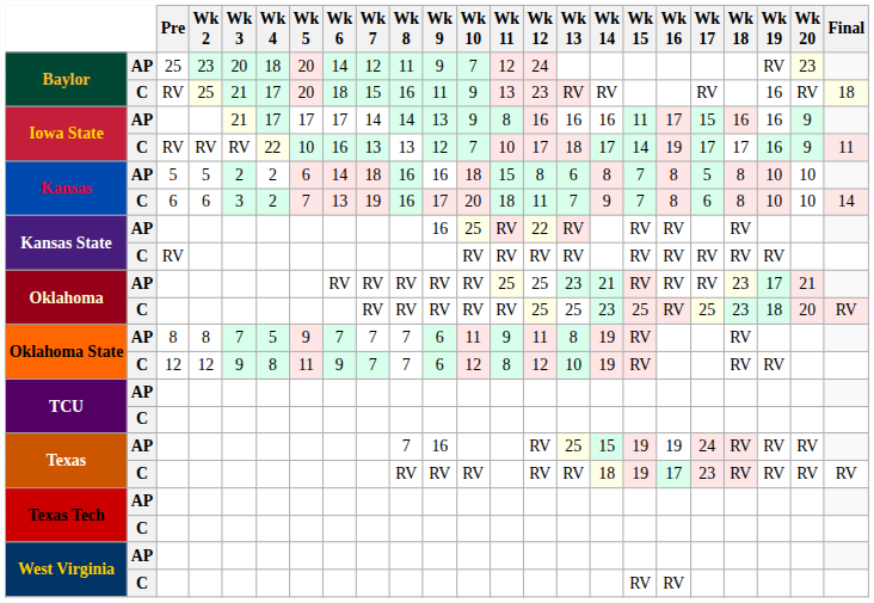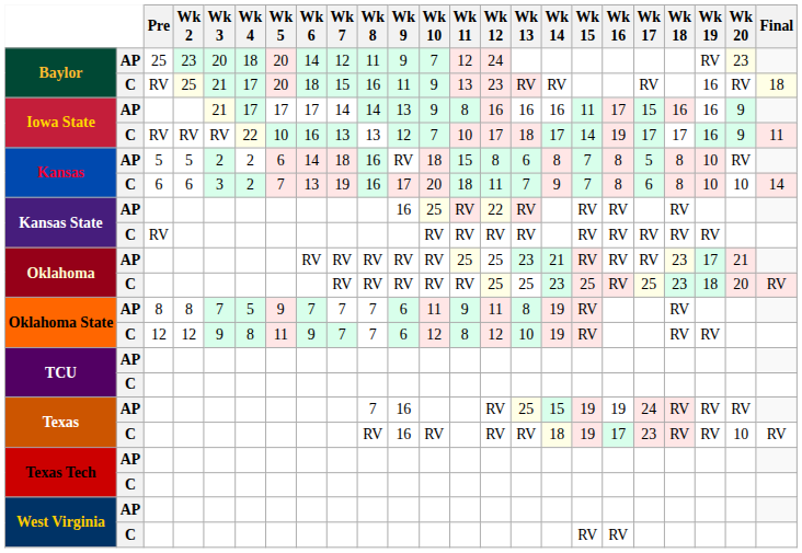 <table class="wikitable" style="white-space:nowrap;font-size:90%;">
 <tr>
 <th colspan=2 style="background:white; border-top-style:hidden; border-left-style:hidden;"> </th>
 <th>Pre</th>
 <th>Wk<br>2</th>
 <th>Wk<br>3</th>
 <th>Wk<br>4</th>
 <th>Wk<br>5</th>
 <th>Wk<br>6</th>
 <th>Wk<br>7</th>
 <th>Wk<br>8</th>
 <th>Wk<br>9</th>
 <th>Wk<br>10</th>
 <th>Wk<br>11</th>
 <th>Wk<br>12</th>
 <th>Wk<br>13</th>
 <th>Wk<br>14</th>
 <th>Wk<br>15</th>
 <th>Wk<br>16</th>
 <th>Wk<br>17</th>
 <th>Wk<br>18</th>
 <th>Wk<br>19</th>
 <th>Wk<br>20</th>
 <th>Final</th>
 </tr>
 <tr style="text-align:center;">
 <th rowspan=2 style="background:#004834; color:#FDBB2F;">Baylor</th>
 <th>AP</th>
 <td style="background:#FFF;">25</td>
 <td style="background:#D8FFEB;">23</td>
 <td style="background:#D8FFEB;">20</td>
 <td style="background:#D8FFEB;">18</td>
 <td style="background:#FFE6E6;">20</td>
 <td style="background:#D8FFEB;">14</td>
 <td style="background:#D8FFEB;">12</td>
 <td style="background:#D8FFEB;">11</td>
 <td style="background:#D8FFEB;">9</td>
 <td style="background:#D8FFEB;">7</td>
 <td style="background:#FFE6E6;">12</td>
 <td style="background:#FFE6E6;">24</td>
 <td style="background:#FFF;"></td>
 <td style="background:#FFF;"></td>
 <td style="background:#FFF;"></td>
 <td style="background:#FFF;"></td>
 <td style="background:#FFF;"></td>
 <td style="background:#FFF;"></td>
 <td style="background:#FFF;">RV</td>
 <td style="background:#FFFFE6;">23</td>
 </tr>
 <tr style="text-align:center;">
 <th>C</th>
 <td style="background:#FFF;">RV</td>
 <td style="background:#FFFFE6;">25</td>
 <td style="background:#D8FFEB;">21</td>
 <td style="background:#D8FFEB;">17</td>
 <td style="background:#FFE6E6;">20</td>
 <td style="background:#D8FFEB;">18</td>
 <td style="background:#D8FFEB;">15</td>
 <td style="background:#D8FFEB;">16</td>
 <td style="background:#D8FFEB;">11</td>
 <td style="background:#D8FFEB;">9</td>
 <td style="background:#FFE6E6;">13</td>
 <td style="background:#FFE6E6;">23</td>
 <td style="background:#FFE6E6;">RV</td>
 <td style="background:#FFF;">RV</td>
 <td style="background:#FFF;"></td>
 <td style="background:#FFF;"></td>
 <td style="background:#FFF;">RV</td>
 <td style="background:#FFF;"></td>
 <td style="background:#FFF;">16</td>
 <td style="background:#FFF;">RV</td>
 <td style="background:#FFFFE6;">18</td>
 </tr>
 <tr style="text-align:center;">
 <th rowspan=2 style="background:#C41E3A; color:#FFD700;">Iowa State</th>
 <th>AP</th>
 <td style="background:#FFF;"></td>
 <td style="background:#FFF;"></td>
 <td style="background:#FFFFE6;">21</td>
 <td style="background:#D8FFEB;">17</td>
 <td style="background:#FFF;">17</td>
 <td style="background:#FFF;">17</td>
 <td style="background:#FFF;">14</td>
 <td style="background:#D8FFEB;">14</td>
 <td style="background:#D8FFEB;">13</td>
 <td style="background:#D8FFEB;">9</td>
 <td style="background:#D8FFEB;">8</td>
 <td style="background:#FFE6E6;">16</td>
 <td style="background:#FFF;">16</td>
 <td style="background:#FFF;">16</td>
 <td style="background:#D8FFEB;">11</td>
 <td style="background:#FFE6E6;">17</td>
 <td style="background:#D8FFEB;">15</td>
 <td style="background:#FFE6E6;">16</td>
 <td style="background:#FFF;">16</td>
 <td style="background:#D8FFEB;">9</td>
 </tr>
 <tr style="text-align:center;">
 <th>C</th>
 <td style="background:#FFF;">RV</td>
 <td style="background:#FFF;">RV</td>
 <td style="background:#FFF;">RV</td>
 <td style="background:#FFFFE6;">22</td>
 <td style="background:#D8FFEB;">10</td>
 <td style="background:#D8FFEB;">16</td>
 <td style="background:#D8FFEB;">13</td>
 <td style="background:#FFF;">13</td>
 <td style="background:#D8FFEB;">12</td>
 <td style="background:#D8FFEB;">7</td>
 <td style="background:#FFE6E6;">10</td>
 <td style="background:#FFE6E6;">17</td>
 <td style="background:#FFE6E6;">18</td>
 <td style="background:#D8FFEB;">17</td>
 <td style="background:#D8FFEB;">14</td>
 <td style="background:#FFE6E6;">19</td>
 <td style="background:#D8FFEB;">17</td>
 <td style="background:#FFF;">17</td>
 <td style="background:#D8FFEB;">16</td>
 <td style="background:#D8FFEB;">9</td>
 <td style="background:#FFE6E6;">11</td>
 </tr>
 <tr style="text-align:center;">
 <th rowspan=2 style="background:#0049AF; color:#F20030;">Kansas</th>
 <th>AP</th>
 <td style="background:#FFF;">5</td>
 <td style="background:#FFF;">5</td>
 <td style="background:#D8FFEB;">2</td>
 <td style="background:#FFF;">2</td>
 <td style="background:#FFE6E6;">6</td>
 <td style="background:#FFE6E6;">14</td>
 <td style="background:#FFE6E6;">18</td>
 <td style="background:#D8FFEB;">16</td>
-<td style="background:#FFF;">16</td>
+<td style="background:#FFF;">RV</td>
 <td style="background:#FFE6E6;">18</td>
 <td style="background:#D8FFEB;">15</td>
 <td style="background:#D8FFEB;">8</td>
 <td style="background:#D8FFEB;">6</td>
 <td style="background:#FFE6E6;">8</td>
 <td style="background:#D8FFEB;">7</td>
 <td style="background:#FFE6E6;">8</td>
 <td style="background:#D8FFEB;">5</td>
 <td style="background:#FFE6E6;">8</td>
 <td style="background:#FFE6E6;">10</td>
-<td style="background:#FFF;">10</td>
+<td style="background:#FFF;">RV</td>
 </tr>
 <tr style="text-align:center;">
 <th>C</th>
 <td style="background:#FFF;">6</td>
 <td style="background:#FFF;">6</td>
 <td style="background:#D8FFEB;">3</td>
 <td style="background:#D8FFEB;">2</td>
 <td style="background:#FFE6E6;">7</td>
 <td style="background:#FFE6E6;">13</td>
 <td style="background:#FFE6E6;">19</td>
 <td style="background:#D8FFEB;">16</td>
 <td style="background:#FFE6E6;">17</td>
 <td style="background:#FFE6E6;">20</td>
 <td style="background:#D8FFEB;">18</td>
 <td style="background:#D8FFEB;">11</td>
 <td style="background:#D8FFEB;">7</td>
 <td style="background:#FFE6E6;">9</td>
 <td style="background:#D8FFEB;">7</td>
 <td style="background:#FFE6E6;">8</td>
 <td style="background:#D8FFEB;">6</td>
 <td style="background:#FFE6E6;">8</td>
 <td style="background:#FFE6E6;">10</td>
 <td style="background:#FFF;">10</td>
 <td style="background:#FFE6E6;">14</td>
 </tr>
 <tr style="text-align:center;">
 <th rowspan=2 style="background:#461D7C; color:#FFFFFF;">Kansas State</th>
 <th>AP</th>
 <td style="background:#FFF;"></td>
 <td style="background:#FFF;"></td>
 <td style="background:#FFF;"></td>
 <td style="background:#FFF;"></td>
 <td style="background:#FFF;"></td>
 <td style="background:#FFF;"></td>
 <td style="background:#FFF;"></td>
 <td style="background:#FFF;"></td>
 <td style="background:#FFF;">16</td>
 <td style="background:#FFFFE6;">25</td>
 <td style="background:#FFE6E6;">RV</td>
 <td style="background:#FFFFE6;">22</td>
 <td style="background:#FFE6E6;">RV</td>
 <td style="background:#FFF;"></td>
 <td style="background:#FFF;">RV</td>
 <td style="background:#FFF;">RV</td>
 <td style="background:#FFF;"></td>
 <td style="background:#FFF;">RV</td>
 <td style="background:#FFF;"></td>
 <td style="background:#FFF;"></td>
 </tr>
 <tr style="text-align:center;">
 <th>C</th>
 <td style="background:#FFF;">RV</td>
 <td style="background:#FFF;"></td>
 <td style="background:#FFF;"></td>
 <td style="background:#FFF;"></td>
 <td style="background:#FFF;"></td>
 <td style="background:#FFF;"></td>
 <td style="background:#FFF;"></td>
 <td style="background:#FFF;"></td>
 <td style="background:#FFF;"></td>
 <td style="background:#FFF;">RV</td>
 <td style="background:#FFF;">RV</td>
 <td style="background:#FFF;">RV</td>
 <td style="background:#FFF;">RV</td>
 <td style="background:#FFF;"></td>
 <td style="background:#FFF;">RV</td>
 <td style="background:#FFF;">RV</td>
 <td style="background:#FFF;">RV</td>
 <td style="background:#FFF;">RV</td>
 <td style="background:#FFF;">RV</td>
 <td style="background:#FFF;"></td>
 <td style="background:#FFF;"></td>
 </tr>
 <tr style="text-align:center;">
 <th rowspan=2 style="background:#960018; color:#FFFDD0;">Oklahoma</th>
 <th>AP</th>
 <td style="background:#FFF;"></td>
 <td style="background:#FFF;"></td>
 <td style="background:#FFF;"></td>
 <td style="background:#FFF;"></td>
 <td style="background:#FFF;"></td>
 <td style="background:#FFF;">RV</td>
 <td style="background:#FFF;">RV</td>
 <td style="background:#FFF;">RV</td>
 <td style="background:#FFF;">RV</td>
 <td style="background:#FFF;">RV</td>
 <td style="background:#FFFFE6;">25</td>
 <td style="background:#FFF;">25</td>
 <td style="background:#D8FFEB;">23</td>
 <td style="background:#D8FFEB;">21</td>
 <td style="background:#FFE6E6;">RV</td>
 <td style="background:#FFF;">RV</td>
 <td style="background:#FFF;">RV</td>
 <td style="background:#FFFFE6;">23</td>
 <td style="background:#D8FFEB;">17</td>
 <td style="background:#FFE6E6;">21</td>
 </tr>
 <tr style="text-align:center;">
 <th>C</th>
 <td style="background:#FFF;"></td>
 <td style="background:#FFF;"></td>
 <td style="background:#FFF;"></td>
 <td style="background:#FFF;"></td>
 <td style="background:#FFF;"></td>
 <td style="background:#FFF;"></td>
 <td style="background:#FFF;">RV</td>
 <td style="background:#FFF;">RV</td>
 <td style="background:#FFF;">RV</td>
 <td style="background:#FFF;">RV</td>
 <td style="background:#FFF;">RV</td>
 <td style="background:#FFFFE6;">25</td>
 <td style="background:#FFF;">25</td>
 <td style="background:#D8FFEB;">23</td>
 <td style="background:#FFE6E6;">25</td>
 <td style="background:#FFE6E6;">RV</td>
 <td style="background:#FFFFE6;">25</td>
 <td style="background:#D8FFEB;">23</td>
 <td style="background:#D8FFEB;">18</td>
 <td style="background:#FFE6E6;">20</td>
 <td style="background:#FFE6E6;">RV</td>
 </tr>
 <tr style="text-align:center;">
 <th rowspan=2 style="background:#FF6600; color:#000000;">Oklahoma State</th>
 <th>AP</th>
 <td style="background:#FFF;">8</td>
 <td style="background:#FFF;">8</td>
 <td style="background:#D8FFEB;">7</td>
 <td style="background:#D8FFEB;">5</td>
 <td style="background:#FFE6E6;">9</td>
 <td style="background:#D8FFEB;">7</td>
 <td style="background:#FFF;">7</td>
 <td style="background:#FFF;">7</td>
 <td style="background:#D8FFEB;">6</td>
 <td style="background:#FFE6E6;">11</td>
 <td style="background:#D8FFEB;">9</td>
 <td style="background:#FFE6E6;">11</td>
 <td style="background:#D8FFEB;">8</td>
 <td style="background:#FFE6E6;">19</td>
 <td style="background:#FFE6E6;">RV</td>
 <td style="background:#FFF;"></td>
 <td style="background:#FFF;"></td>
 <td style="background:#FFF;">RV</td>
 <td style="background:#FFF;"></td>
 <td style="background:#FFF;"></td>
 </tr>
 <tr style="text-align:center;">
 <th>C</th>
 <td style="background:#FFF;">12</td>
 <td style="background:#FFF;">12</td>
 <td style="background:#D8FFEB;">9</td>
 <td style="background:#D8FFEB;">8</td>
 <td style="background:#FFE6E6;">11</td>
 <td style="background:#D8FFEB;">9</td>
 <td style="background:#D8FFEB;">7</td>
 <td style="background:#FFF;">7</td>
 <td style="background:#D8FFEB;">6</td>
 <td style="background:#FFE6E6;">12</td>
 <td style="background:#D8FFEB;">8</td>
 <td style="background:#FFE6E6;">12</td>
 <td style="background:#D8FFEB;">10</td>
 <td style="background:#FFE6E6;">19</td>
 <td style="background:#FFE6E6;">RV</td>
 <td style="background:#FFF;"></td>
 <td style="background:#FFF;"></td>
 <td style="background:#FFF;">RV</td>
 <td style="background:#FFF;">RV</td>
 <td style="background:#FFF;"></td>
 <td style="background:#FFF;"></td>
 </tr>
 <tr style="text-align:center;">
 <th rowspan=2 style="background:#520063; color:#FFFFFF;">TCU</th>
 <th>AP</th>
 <td style="background:#FFF;"></td>
 <td style="background:#FFF;"></td>
 <td style="background:#FFF;"></td>
 <td style="background:#FFF;"></td>
 <td style="background:#FFF;"></td>
 <td style="background:#FFF;"></td>
 <td style="background:#FFF;"></td>
 <td style="background:#FFF;"></td>
 <td style="background:#FFF;"></td>
 <td style="background:#FFF;"></td>
 <td style="background:#FFF;"></td>
 <td style="background:#FFF;"></td>
 <td style="background:#FFF;"></td>
 <td style="background:#FFF;"></td>
 <td style="background:#FFF;"></td>
 <td style="background:#FFF;"></td>
 <td style="background:#FFF;"></td>
 <td style="background:#FFF;"></td>
 <td style="background:#FFF;"></td>
 <td style="background:#FFF;"></td>
 </tr>
 <tr style="text-align:center;">
 <th>C</th>
 <td style="background:#FFF;"></td>
 <td style="background:#FFF;"></td>
 <td style="background:#FFF;"></td>
 <td style="background:#FFF;"></td>
 <td style="background:#FFF;"></td>
 <td style="background:#FFF;"></td>
 <td style="background:#FFF;"></td>
 <td style="background:#FFF;"></td>
 <td style="background:#FFF;"></td>
 <td style="background:#FFF;"></td>
 <td style="background:#FFF;"></td>
 <td style="background:#FFF;"></td>
 <td style="background:#FFF;"></td>
 <td style="background:#FFF;"></td>
 <td style="background:#FFF;"></td>
 <td style="background:#FFF;"></td>
 <td style="background:#FFF;"></td>
 <td style="background:#FFF;"></td>
 <td style="background:#FFF;"></td>
 <td style="background:#FFF;"></td>
 <td style="background:#FFF;"></td>
 </tr>
 <tr style="text-align:center;">
 <th rowspan=2 style="background:#CC5500; color:#FFFFFF;">Texas</th>
 <th>AP</th>
 <td style="background:#FFF;"></td>
 <td style="background:#FFF;"></td>
 <td style="background:#FFF;"></td>
 <td style="background:#FFF;"></td>
 <td style="background:#FFF;"></td>
 <td style="background:#FFF;"></td>
 <td style="background:#FFF;"></td>
 <td style="background:#FFF;">7</td>
 <td style="background:#FFF;">16</td>
 <td style="background:#FFF;"></td>
 <td style="background:#FFF;"></td>
 <td style="background:#FFF;">RV</td>
 <td style="background:#FFFFE6;">25</td>
 <td style="background:#D8FFEB;">15</td>
 <td style="background:#FFE6E6;">19</td>
 <td style="background:#FFF;">19</td>
 <td style="background:#FFE6E6">24</td>
 <td style="background:#FFE6E6;">RV</td>
 <td style="background:#FFF;">RV</td>
 <td style="background:#FFF;">RV</td>
 </tr>
 <tr style="text-align:center;">
 <th>C</th>
 <td style="background:#FFF;"></td>
 <td style="background:#FFF;"></td>
 <td style="background:#FFF;"></td>
 <td style="background:#FFF;"></td>
 <td style="background:#FFF;"></td>
 <td style="background:#FFF;"></td>
 <td style="background:#FFF;"></td>
 <td style="background:#FFF;">RV</td>
-<td style="background:#FFF;">RV</td>
+<td style="background:#FFF;">16</td>
 <td style="background:#FFF;">RV</td>
 <td style="background:#FFF;"></td>
 <td style="background:#FFF;">RV</td>
 <td style="background:#FFF;">RV</td>
 <td style="background:#FFFFE6;">18</td>
 <td style="background:#FFE6E6;">19</td>
 <td style="background:#D8FFEB;">17</td>
 <td style="background:#FFE6E6">23</td>
 <td style="background:#FFE6E6;">RV</td>
 <td style="background:#FFF;">RV</td>
-<td style="background:#FFF;">RV</td>
+<td style="background:#FFF;">10</td>
 <td style="background:#FFF;">RV</td>
 </tr>
 <tr style="text-align:center;">
 <th rowspan=2 style="background:#CC0000; color:#000000;">Texas Tech</th>
 <th>AP</th>
 <td style="background:#FFF;"></td>
 <td style="background:#FFF;"></td>
 <td style="background:#FFF;"></td>
 <td style="background:#FFF;"></td>
 <td style="background:#FFF;"></td>
 <td style="background:#FFF;"></td>
 <td style="background:#FFF;"></td>
 <td style="background:#FFF;"></td>
 <td style="background:#FFF;"></td>
 <td style="background:#FFF;"></td>
 <td style="background:#FFF;"></td>
 <td style="background:#FFF;"></td>
 <td style="background:#FFF;"></td>
 <td style="background:#FFF;"></td>
 <td style="background:#FFF;"></td>
 <td style="background:#FFF;"></td>
 <td style="background:#FFF;"></td>
 <td style="background:#FFF;"></td>
 <td style="background:#FFF;"></td>
 <td style="background:#FFF;"></td>
 </tr>
 <tr style="text-align:center;">
 <th>C</th>
 <td style="background:#FFF;"></td>
 <td style="background:#FFF;"></td>
 <td style="background:#FFF;"></td>
 <td style="background:#FFF;"></td>
 <td style="background:#FFF;"></td>
 <td style="background:#FFF;"></td>
 <td style="background:#FFF;"></td>
 <td style="background:#FFF;"></td>
 <td style="background:#FFF;"></td>
 <td style="background:#FFF;"></td>
 <td style="background:#FFF;"></td>
 <td style="background:#FFF;"></td>
 <td style="background:#FFF;"></td>
 <td style="background:#FFF;"></td>
 <td style="background:#FFF;"></td>
 <td style="background:#FFF;"></td>
 <td style="background:#FFF;"></td>
 <td style="background:#FFF;"></td>
 <td style="background:#FFF;"></td>
 <td style="background:#FFF;"></td>
 <td style="background:#FFF;"></td>
 </tr>
 <tr style="text-align:center;">
 <th rowspan=2 style="background:#003366; color:#FFCC00;">West Virginia</th>
 <th>AP</th>
 <td style="background:#FFF;"></td>
 <td style="background:#FFF;"></td>
 <td style="background:#FFF;"></td>
 <td style="background:#FFF;"></td>
 <td style="background:#FFF;"></td>
 <td style="background:#FFF;"></td>
 <td style="background:#FFF;"></td>
 <td style="background:#FFF;"></td>
 <td style="background:#FFF;"></td>
 <td style="background:#FFF;"></td>
 <td style="background:#FFF;"></td>
 <td style="background:#FFF;"></td>
 <td style="background:#FFF;"></td>
 <td style="background:#FFF;"></td>
 <td style="background:#FFF;"></td>
 <td style="background:#FFF;"></td>
 <td style="background:#FFF;"></td>
 <td style="background:#FFF;"></td>
 <td style="background:#FFF;"></td>
 <td style="background:#FFF;"></td>
 </tr>
 <tr style="text-align:center;">
 <th>C</th>
 <td style="background:#FFF;"></td>
 <td style="background:#FFF;"></td>
 <td style="background:#FFF;"></td>
 <td style="background:#FFF;"></td>
 <td style="background:#FFF;"></td>
 <td style="background:#FFF;"></td>
 <td style="background:#FFF;"></td>
 <td style="background:#FFF;"></td>
 <td style="background:#FFF;"></td>
 <td style="background:#FFF;"></td>
 <td style="background:#FFF;"></td>
 <td style="background:#FFF;"></td>
 <td style="background:#FFF;"></td>
 <td style="background:#FFF;"></td>
 <td style="background:#FFF;">RV</td>
 <td style="background:#FFF;">RV</td>
 <td style="background:#FFF;"></td>
 <td style="background:#FFF;"></td>
 <td style="background:#FFF;"></td>
 <td style="background:#FFF;"></td>
 <td style="background:#FFF;"></td>
 </tr>
 </table>
